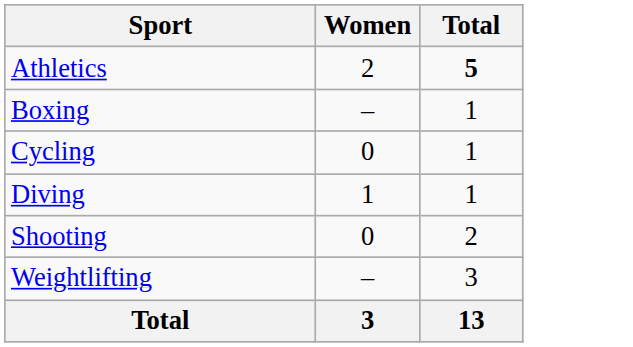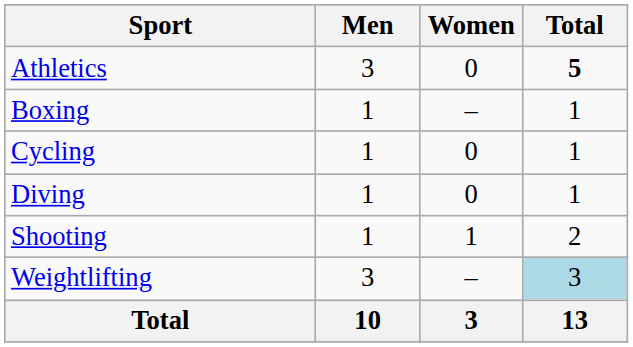 <table class="wikitable sortable" style="text-align:center;">
 <tr>
 <th width=180>Sport</th>
+<th width=55>Men</th>
 <th width=55>Women</th>
 <th width=55>Total</th>
 </tr>
 <tr>
 <td align=left><a href='#'>Athletics</a></td>
-<td>2</td>
+<td>3</td>
+<td>0</td>
 <td><strong>5</strong></td>
 </tr>
 <tr>
 <td align=left><a href='#'>Boxing</a></td>
+<td>1</td>
 <td>–</td>
 <td>1</td>
 </tr>
 <tr>
 <td align=left><a href='#'>Cycling</a></td>
+<td>1</td>
 <td>0</td>
 <td>1</td>
 </tr>
 <tr>
 <td align=left><a href='#'>Diving</a></td>
 <td>1</td>
+<td>0</td>
 <td>1</td>
 </tr>
 <tr>
 <td align=left><a href='#'>Shooting</a></td>
-<td>0</td>
+<td>1</td>
+<td>1</td>
 <td>2</td>
 </tr>
 <tr>
 <td align=left><a href='#'>Weightlifting</a></td>
+<td>3</td>
 <td>–</td>
-<td>3</td>
+<td style="background: lightblue;">3</td>
 </tr>
 <tr>
 <th>Total</th>
+<th>10</th>
 <th>3</th>
 <th>13</th>
 </tr>
 </table>
